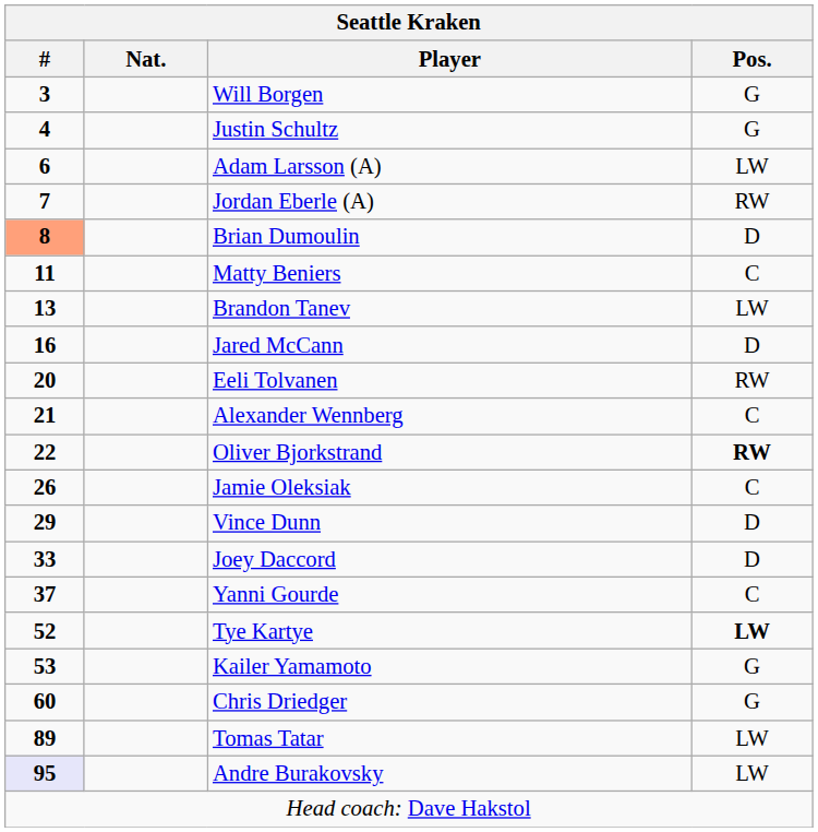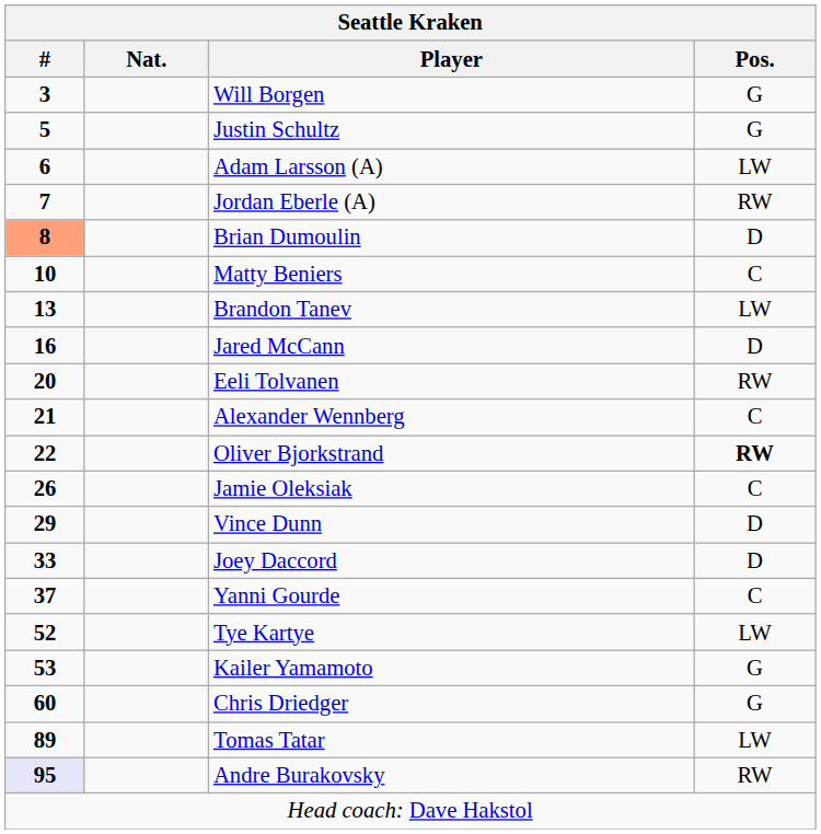 <table class="wikitable" style="width:65%; text-align:center;">
 <tr>
 <th colspan=4>Seattle Kraken</th>
 </tr>
 <tr>
 <th>#</th>
 <th>Nat.</th>
 <th>Player</th>
 <th>Pos.</th>
 </tr>
 <tr>
 <td><strong>3</strong></td>
 <td align=center></td>
 <td align=left><a href='#'>Will Borgen</a></td>
 <td>G</td>
 </tr>
 <tr>
-<td><strong>4</strong></td>
+<td><strong>5</strong></td>
 <td align=center></td>
 <td align=left><a href='#'>Justin Schultz</a></td>
 <td>G</td>
 </tr>
 <tr>
 <td><strong>6</strong></td>
 <td align=center></td>
 <td align=left><a href='#'>Adam Larsson</a> (A)</td>
 <td>LW</td>
 </tr>
 <tr>
 <td><strong>7</strong></td>
 <td align=center></td>
 <td align=left><a href='#'>Jordan Eberle</a> (A)</td>
 <td>RW</td>
 </tr>
 <tr>
 <td style="background: lightsalmon;"><strong>8</strong></td>
 <td align=center></td>
 <td align=left><a href='#'>Brian Dumoulin</a></td>
 <td>D</td>
 </tr>
 <tr>
-<td><strong>11</strong></td>
+<td><strong>10</strong></td>
 <td align=center></td>
 <td align=left><a href='#'>Matty Beniers</a></td>
 <td>C</td>
 </tr>
 <tr>
 <td><strong>13</strong></td>
 <td align=center></td>
 <td align=left><a href='#'>Brandon Tanev</a></td>
 <td>LW</td>
 </tr>
 <tr>
 <td><strong>16</strong></td>
 <td align=center></td>
 <td align=left><a href='#'>Jared McCann</a></td>
 <td>D</td>
 </tr>
 <tr>
 <td><strong>20</strong></td>
 <td align=center></td>
 <td align=left><a href='#'>Eeli Tolvanen</a></td>
 <td>RW</td>
 </tr>
 <tr>
 <td><strong>21</strong></td>
 <td align=center></td>
 <td align=left><a href='#'>Alexander Wennberg</a></td>
 <td>C</td>
 </tr>
 <tr>
 <td><strong>22</strong></td>
 <td align=center></td>
 <td align=left><a href='#'>Oliver Bjorkstrand</a></td>
 <td><strong>RW</strong></td>
 </tr>
 <tr>
 <td><strong>26</strong></td>
 <td align=center></td>
 <td align=left><a href='#'>Jamie Oleksiak</a></td>
 <td>C</td>
 </tr>
 <tr>
 <td><strong>29</strong></td>
 <td align=center></td>
 <td align=left><a href='#'>Vince Dunn</a></td>
 <td>D</td>
 </tr>
 <tr>
 <td><strong>33</strong></td>
 <td align=center></td>
 <td align=left><a href='#'>Joey Daccord</a></td>
 <td>D</td>
 </tr>
 <tr>
 <td><strong>37</strong></td>
 <td align=center></td>
 <td align=left><a href='#'>Yanni Gourde</a></td>
 <td>C</td>
 </tr>
 <tr>
 <td><strong>52</strong></td>
 <td align=center></td>
 <td align=left><a href='#'>Tye Kartye</a></td>
-<td><strong>LW</strong></td>
+<td>LW</td>
 </tr>
 <tr>
 <td><strong>53</strong></td>
 <td align=center></td>
 <td align=left><a href='#'>Kailer Yamamoto</a></td>
 <td>G</td>
 </tr>
 <tr>
 <td><strong>60</strong></td>
 <td align=center></td>
 <td align=left><a href='#'>Chris Driedger</a></td>
 <td>G</td>
 </tr>
 <tr>
 <td><strong>89</strong></td>
 <td align=center></td>
 <td align=left><a href='#'>Tomas Tatar</a></td>
 <td>LW</td>
 </tr>
 <tr>
 <td style="background: lavender;"><strong>95</strong></td>
 <td align=center></td>
 <td align=left><a href='#'>Andre Burakovsky</a></td>
-<td>LW</td>
+<td>RW</td>
 </tr>
 <tr>
 <td colspan=4><em>Head coach:</em>  <a href='#'>Dave Hakstol</a></td>
 </tr>
 </table>
